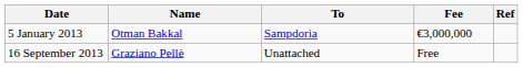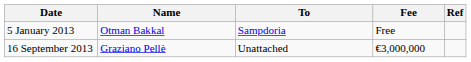 <table class="wikitable sortable plainrowheaders">
 <tr>
 <th scope=col style="width:8em;">Date</th>
 <th scope=col style="width:12em;">Name</th>
 <th scope=col style="width:12em;">To</th>
 <th scope=col style="width:6em;">Fee</th>
 <th scope=col class=unsortable>Ref</th>
 </tr>
 <tr>
 <td>5 January 2013</td>
 <td><a href='#'>Otman Bakkal</a></td>
 <td><a href='#'>Sampdoria</a></td>
-<td>€3,000,000</td>
+<td>Free</td>
 <td></td>
 </tr>
 <tr>
 <td>16 September 2013</td>
 <td><a href='#'>Graziano Pellè</a></td>
 <td>Unattached</td>
-<td>Free</td>
+<td>€3,000,000</td>
 <td></td>
 </tr>
 </table>
